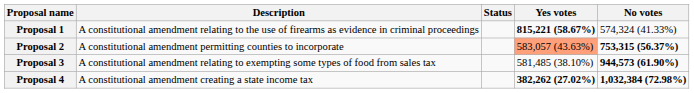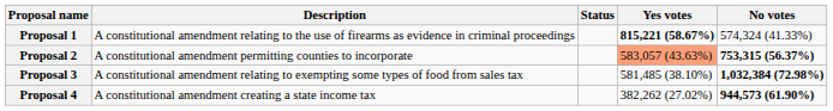 <table class="wikitable sortable plainrowheaders">
 <tr>
 <th scope="col">Proposal name</th>
 <th class="unsortable" scope="col">Description</th>
 <th scope="col">Status</th>
 <th scope="col">Yes votes</th>
 <th scope="col">No votes</th>
 </tr>
 <tr>
 <th scope="row">Proposal 1</th>
 <td>A constitutional amendment relating to the use of firearms as evidence in criminal proceedings</td>
 <td></td>
 <td><strong>815,221 (58.67%)</strong></td>
 <td>574,324 (41.33%)</td>
 </tr>
 <tr>
 <th scope="row">Proposal 2</th>
 <td>A constitutional amendment permitting counties to incorporate</td>
 <td></td>
 <td style="background: lightsalmon;">583,057 (43.63%)</td>
 <td><strong>753,315 (56.37%)</strong></td>
 </tr>
 <tr>
 <th scope="row">Proposal 3</th>
 <td>A constitutional amendment relating to exempting some types of food from sales tax</td>
 <td></td>
 <td>581,485 (38.10%)</td>
-<td><strong>944,573 (61.90%)</strong></td>
+<td><strong>1,032,384 (72.98%)</strong></td>
 </tr>
 <tr>
 <th scope="row">Proposal 4</th>
 <td>A constitutional amendment creating a state income tax</td>
 <td></td>
-<td><strong>382,262 (27.02%)</strong></td>
-<td><strong>1,032,384 (72.98%)</strong></td>
+<td>382,262 (27.02%)</td>
+<td><strong>944,573 (61.90%)</strong></td>
 </tr>
 </table>
